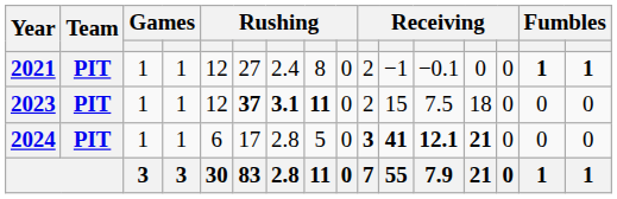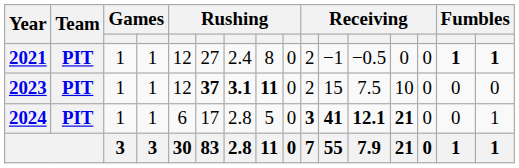 <table class="wikitable" style="text-align:center;">
 <tr>
 <th rowspan="2">Year</th>
 <th rowspan="2">Team</th>
 <th colspan="2">Games</th>
 <th colspan="5">Rushing</th>
 <th colspan="5">Receiving</th>
 <th colspan="2">Fumbles</th>
 </tr>
 <tr>
 <th></th>
 <th></th>
 <th></th>
 <th></th>
 <th></th>
 <th></th>
 <th></th>
 <th></th>
 <th></th>
 <th></th>
 <th></th>
 <th></th>
 <th></th>
 <th></th>
 </tr>
 <tr>
 <th><a href='#'>2021</a></th>
 <th><a href='#'>PIT</a></th>
 <td>1</td>
 <td>1</td>
 <td>12</td>
 <td>27</td>
 <td>2.4</td>
 <td>8</td>
 <td>0</td>
 <td>2</td>
 <td>−1</td>
-<td>−0.1</td>
+<td>−0.5</td>
 <td>0</td>
 <td>0</td>
 <td><strong>1</strong></td>
 <td><strong>1</strong></td>
 </tr>
 <tr>
 <th><a href='#'>2023</a></th>
 <th><a href='#'>PIT</a></th>
 <td>1</td>
 <td>1</td>
 <td>12</td>
 <td><strong>37</strong></td>
 <td><strong>3.1</strong></td>
 <td><strong>11</strong></td>
 <td>0</td>
 <td>2</td>
 <td>15</td>
 <td>7.5</td>
-<td>18</td>
+<td>10</td>
 <td>0</td>
 <td>0</td>
 <td>0</td>
 </tr>
 <tr>
 <th><a href='#'>2024</a></th>
 <th><a href='#'>PIT</a></th>
 <td>1</td>
 <td>1</td>
 <td>6</td>
 <td>17</td>
 <td>2.8</td>
 <td>5</td>
 <td>0</td>
 <td><strong>3</strong></td>
 <td><strong>41</strong></td>
 <td><strong>12.1</strong></td>
 <td><strong>21</strong></td>
 <td>0</td>
 <td>0</td>
-<td>0</td>
+<td>1</td>
 </tr>
 <tr>
 <th colspan="2"></th>
 <th>3</th>
 <th>3</th>
 <th>30</th>
 <th>83</th>
 <th>2.8</th>
 <th>11</th>
 <th>0</th>
 <th>7</th>
 <th>55</th>
 <th>7.9</th>
 <th>21</th>
 <th>0</th>
 <th>1</th>
 <th>1</th>
 </tr>
 </table>
